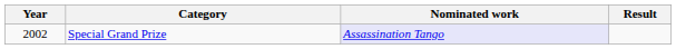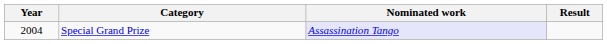 <table class=wikitable>
 <tr>
 <th scope="col" style="width:5em;">Year</th>
 <th scope="col" style="width:26em;">Category</th>
 <th scope="col" style="width:25em;">Nominated work</th>
 <th scope="col" style="width:5em;">Result</th>
 </tr>
 <tr>
-<td style="text-align:center;">2002</td>
+<td style="text-align:center;">2004</td>
 <td><a href='#'>Special Grand Prize</a></td>
 <td style="background: lavender;"><em><a href='#'>Assassination Tango</a></em></td>
 <td></td>
 </tr>
 </table>
